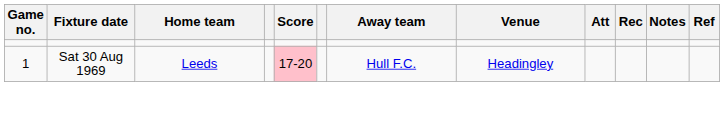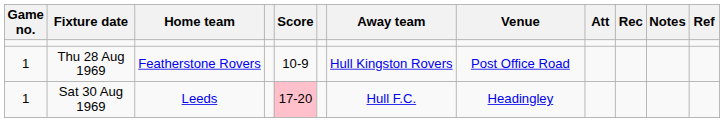 <table class="wikitable" style="text-align:center;">
 <tr>
 <th width=20 abbr="No">Game no.</th>
 <th width=100 abbr="Date">Fixture date</th>
 <th width=150 abbr="Home team">Home team</th>
 <th width=5 abbr="space"></th>
 <th width=20 abbr="Score">Score</th>
 <th width=5 abbr="space"></th>
 <th width=150 abbr="Away team">Away team</th>
 <th width=150 abbr="Venue">Venue</th>
 <th width=30 abbr="Att">Att</th>
 <th width=30 abbr="Rec">Rec</th>
 <th width=20 abbr="Notes">Notes</th>
 <th width=30 abbr="Ref">Ref</th>
 </tr>
 <tr>
 <td></td>
 <td></td>
 <td></td>
 <td></td>
 <td></td>
 <td></td>
 <td></td>
 <td></td>
 <td></td>
 <td></td>
 <td></td>
 </tr>
 <tr>
 <td>1</td>
+<td>Thu 28 Aug 1969</td>
+<td><a href='#'>Featherstone Rovers</a></td>
+<td></td>
+<td>10-9</td>
+<td></td>
+<td><a href='#'>Hull Kingston Rovers</a></td>
+<td><a href='#'>Post Office Road</a></td>
+<td></td>
+<td></td>
+<td></td>
+<td></td>
+</tr>
+<tr>
+<td>1</td>
 <td>Sat 30 Aug 1969</td>
 <td><a href='#'>Leeds</a></td>
 <td></td>
 <td style="background: pink;">17-20</td>
 <td></td>
 <td><a href='#'>Hull F.C.</a></td>
 <td><a href='#'>Headingley</a></td>
 <td></td>
 <td></td>
 <td></td>
 <td></td>
 </tr>
 </table>
